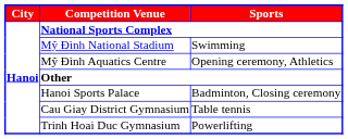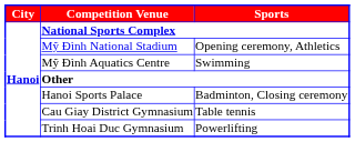 <table border=1 style="border-collapse:collapse; text-align:left; font-size:100%; border:2px solid blue;">
 <tr style="text-align:center; color:white; font-weight:bold; background:red;">
 <td>City</td>
 <td>Competition Venue</td>
 <td>Sports</td>
 </tr>
 <tr>
 <th rowspan=7><a href='#'>Hanoi</a></th>
 <th colspan=2><a href='#'>National Sports Complex</a></th>
 </tr>
 <tr>
 <td><a href='#'>Mỹ Đình National Stadium</a></td>
-<td>Swimming</td>
+<td>Opening ceremony, Athletics</td>
 </tr>
 <tr>
 <td>Mỹ Đình Aquatics Centre</td>
-<td>Opening ceremony, Athletics</td>
+<td>Swimming</td>
 </tr>
 <tr>
 <th colspan=2>Other</th>
 </tr>
 <tr>
 <td>Hanoi Sports Palace</td>
 <td>Badminton, Closing ceremony</td>
 </tr>
 <tr>
 <td>Cau Giay District Gymnasium</td>
 <td>Table tennis</td>
 </tr>
 <tr>
 <td>Trinh Hoai Duc Gymnasium</td>
 <td>Powerlifting</td>
 </tr>
 </table>
